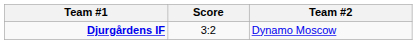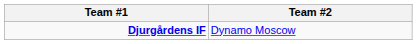 <table class="wikitable" style="text-align: center;">
 <tr>
 <th width=22%>Team #1</th>
-<th width=11%>Score</th>
 <th width=22%>Team #2</th>
 </tr>
 <tr>
 <td style="text-align: right;"><strong><a href='#'>Djurgårdens IF</a></strong> </td>
-<td>3:2</td>
 <td style="text-align: left;"> <a href='#'>Dynamo Moscow</a></td>
 </tr>
 </table>
